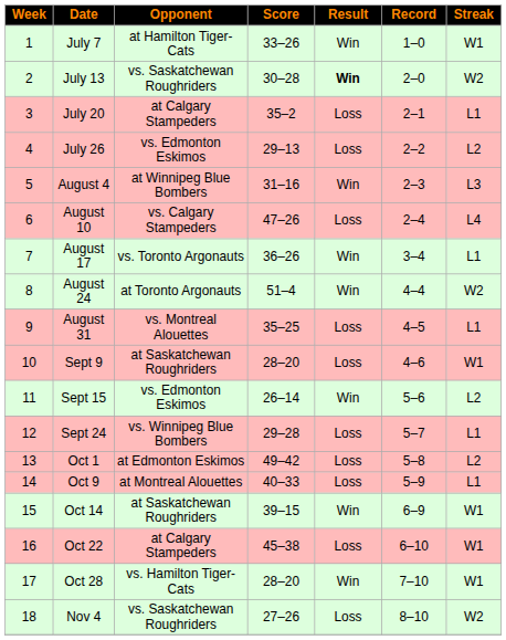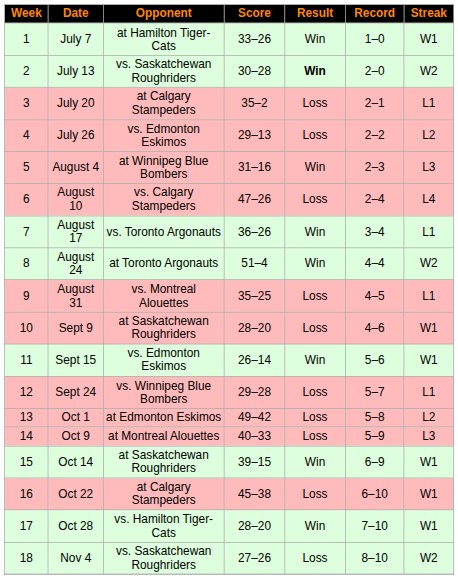 <table class="wikitable sortable">
 <tr>
 <th style="background:black;color:#FF8800;"  width="5%">Week</th>
 <th style="background:black;color:#FF8800;"  width="8%">Date</th>
 <th style="background:black;color:#FF8800;"  width="20%">Opponent</th>
 <th style="background:black;color:#FF8800;"  width="10%">Score</th>
 <th style="background:black;color:#FF8800;"  width="10%">Result</th>
 <th style="background:black;color:#FF8800;"  width="8%">Record</th>
 <th style="background:black;color:#FF8800;"  width="5%">Streak</th>
 </tr>
 <tr align="center" bgcolor="DDFFDD">
 <td>1</td>
 <td>July 7</td>
 <td>at Hamilton Tiger-Cats</td>
 <td>33–26</td>
 <td>Win</td>
 <td>1–0</td>
 <td>W1</td>
 </tr>
 <tr align="center" bgcolor="DDFFDD">
 <td>2</td>
 <td>July 13</td>
 <td>vs. Saskatchewan Roughriders</td>
 <td>30–28</td>
 <td><strong>Win</strong></td>
 <td>2–0</td>
 <td>W2</td>
 </tr>
 <tr align="center" bgcolor="ffbbbb">
 <td>3</td>
 <td>July 20</td>
 <td>at Calgary Stampeders</td>
 <td>35–2</td>
 <td>Loss</td>
 <td>2–1</td>
 <td>L1</td>
 </tr>
 <tr align="center" bgcolor="ffbbbb">
 <td>4</td>
 <td>July 26</td>
 <td>vs. Edmonton Eskimos</td>
 <td>29–13</td>
 <td>Loss</td>
 <td>2–2</td>
 <td>L2</td>
 </tr>
 <tr align="center" bgcolor="ffbbbb">
 <td>5</td>
 <td>August 4</td>
 <td>at Winnipeg Blue Bombers</td>
 <td>31–16</td>
 <td>Win</td>
 <td>2–3</td>
 <td>L3</td>
 </tr>
 <tr align="center" bgcolor="ffbbbb">
 <td>6</td>
 <td>August 10</td>
 <td>vs. Calgary Stampeders</td>
 <td>47–26</td>
 <td>Loss</td>
 <td>2–4</td>
 <td>L4</td>
 </tr>
 <tr align="center" bgcolor="DDFFDD">
 <td>7</td>
 <td>August 17</td>
 <td>vs. Toronto Argonauts</td>
 <td>36–26</td>
 <td>Win</td>
 <td>3–4</td>
 <td>L1</td>
 </tr>
 <tr align="center" bgcolor="DDFFDD">
 <td>8</td>
 <td>August 24</td>
 <td>at Toronto Argonauts</td>
 <td>51–4</td>
 <td>Win</td>
 <td>4–4</td>
 <td>W2</td>
 </tr>
 <tr align="center" bgcolor="ffbbbb">
 <td>9</td>
 <td>August 31</td>
 <td>vs. Montreal Alouettes</td>
 <td>35–25</td>
 <td>Loss</td>
 <td>4–5</td>
 <td>L1</td>
 </tr>
 <tr align="center" bgcolor="ffbbbb">
 <td>10</td>
 <td>Sept 9</td>
 <td>at Saskatchewan Roughriders</td>
 <td>28–20</td>
 <td>Loss</td>
 <td>4–6</td>
 <td>W1</td>
 </tr>
 <tr align="center" bgcolor="DDFFDD">
 <td>11</td>
 <td>Sept 15</td>
 <td>vs. Edmonton Eskimos</td>
 <td>26–14</td>
 <td>Win</td>
 <td>5–6</td>
-<td>L2</td>
+<td>W1</td>
 </tr>
 <tr align="center" bgcolor="ffbbbb">
 <td>12</td>
 <td>Sept 24</td>
 <td>vs. Winnipeg Blue Bombers</td>
 <td>29–28</td>
 <td>Loss</td>
 <td>5–7</td>
 <td>L1</td>
 </tr>
 <tr align="center" bgcolor="ffbbbb">
 <td>13</td>
 <td>Oct 1</td>
 <td>at Edmonton Eskimos</td>
 <td>49–42</td>
 <td>Loss</td>
 <td>5–8</td>
 <td>L2</td>
 </tr>
 <tr align="center" bgcolor="ffbbbb">
 <td>14</td>
 <td>Oct 9</td>
 <td>at Montreal Alouettes</td>
 <td>40–33</td>
 <td>Loss</td>
 <td>5–9</td>
-<td>L1</td>
+<td>L3</td>
 </tr>
 <tr align="center" bgcolor="DDFFDD">
 <td>15</td>
 <td>Oct 14</td>
 <td>at Saskatchewan Roughriders</td>
 <td>39–15</td>
 <td>Win</td>
 <td>6–9</td>
 <td>W1</td>
 </tr>
 <tr align="center" bgcolor="ffbbbb">
 <td>16</td>
 <td>Oct 22</td>
 <td>at Calgary Stampeders</td>
 <td>45–38</td>
 <td>Loss</td>
 <td>6–10</td>
 <td>W1</td>
 </tr>
 <tr align="center" bgcolor="DDFFDD">
 <td>17</td>
 <td>Oct 28</td>
 <td>vs. Hamilton Tiger-Cats</td>
 <td>28–20</td>
 <td>Win</td>
 <td>7–10</td>
 <td>W1</td>
 </tr>
 <tr align="center" bgcolor="DDFFDD">
 <td>18</td>
 <td>Nov 4</td>
 <td>vs. Saskatchewan Roughriders</td>
 <td>27–26</td>
 <td>Loss</td>
 <td>8–10</td>
 <td>W2</td>
 </tr>
 <tr>
 </tr>
 </table>
